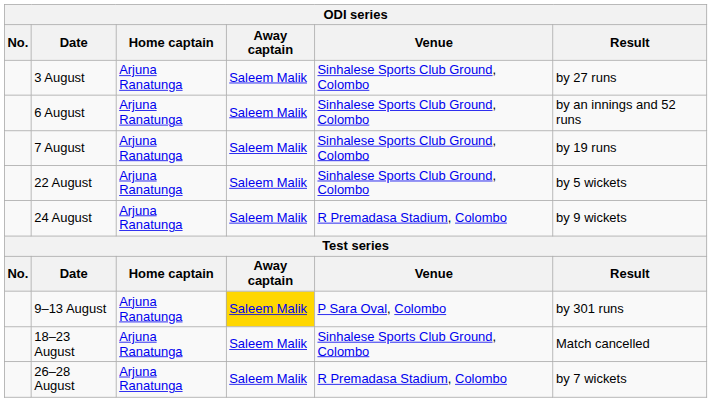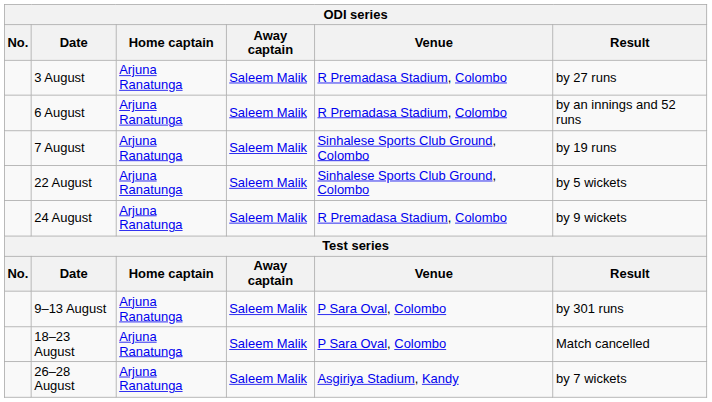 <table class="wikitable">
 <tr>
 <th colspan="9">ODI series</th>
 </tr>
 <tr>
 <th>No.</th>
 <th>Date</th>
 <th>Home captain</th>
 <th>Away captain</th>
 <th>Venue</th>
 <th>Result</th>
 </tr>
 <tr>
 <td></td>
 <td>3 August</td>
 <td><a href='#'>Arjuna Ranatunga</a></td>
 <td><a href='#'>Saleem Malik</a></td>
-<td><a href='#'>Sinhalese Sports Club Ground</a>, <a href='#'>Colombo</a></td>
+<td><a href='#'>R Premadasa Stadium</a>, <a href='#'>Colombo</a></td>
 <td> by 27 runs</td>
 </tr>
 <tr>
 <td></td>
 <td>6 August</td>
 <td><a href='#'>Arjuna Ranatunga</a></td>
 <td><a href='#'>Saleem Malik</a></td>
-<td><a href='#'>Sinhalese Sports Club Ground</a>, <a href='#'>Colombo</a></td>
+<td><a href='#'>R Premadasa Stadium</a>, <a href='#'>Colombo</a></td>
 <td> by an innings and 52 runs</td>
 </tr>
 <tr>
 <td></td>
 <td>7 August</td>
 <td><a href='#'>Arjuna Ranatunga</a></td>
 <td><a href='#'>Saleem Malik</a></td>
 <td><a href='#'>Sinhalese Sports Club Ground</a>, <a href='#'>Colombo</a></td>
 <td> by 19 runs</td>
 </tr>
 <tr>
 <td></td>
 <td>22 August</td>
 <td><a href='#'>Arjuna Ranatunga</a></td>
 <td><a href='#'>Saleem Malik</a></td>
 <td><a href='#'>Sinhalese Sports Club Ground</a>, <a href='#'>Colombo</a></td>
 <td> by 5 wickets</td>
 </tr>
 <tr>
 <td></td>
 <td>24 August</td>
 <td><a href='#'>Arjuna Ranatunga</a></td>
 <td><a href='#'>Saleem Malik</a></td>
 <td><a href='#'>R Premadasa Stadium</a>, <a href='#'>Colombo</a></td>
 <td> by 9 wickets</td>
 </tr>
 <tr>
 <th colspan="9">Test series</th>
 </tr>
 <tr>
 <th>No.</th>
 <th>Date</th>
 <th>Home captain</th>
 <th>Away captain</th>
 <th>Venue</th>
 <th>Result</th>
 </tr>
 <tr>
 <td></td>
 <td>9–13 August</td>
 <td><a href='#'>Arjuna Ranatunga</a></td>
-<td style="background: gold;"><a href='#'>Saleem Malik</a></td>
+<td><a href='#'>Saleem Malik</a></td>
 <td><a href='#'>P Sara Oval</a>, <a href='#'>Colombo</a></td>
 <td> by 301 runs</td>
 </tr>
 <tr>
 <td></td>
 <td>18–23 August</td>
 <td><a href='#'>Arjuna Ranatunga</a></td>
 <td><a href='#'>Saleem Malik</a></td>
-<td><a href='#'>Sinhalese Sports Club Ground</a>, <a href='#'>Colombo</a></td>
+<td><a href='#'>P Sara Oval</a>, <a href='#'>Colombo</a></td>
 <td>Match cancelled</td>
 </tr>
 <tr>
 <td></td>
 <td>26–28 August</td>
 <td><a href='#'>Arjuna Ranatunga</a></td>
 <td><a href='#'>Saleem Malik</a></td>
-<td><a href='#'>R Premadasa Stadium</a>, <a href='#'>Colombo</a></td>
+<td><a href='#'>Asgiriya Stadium</a>, <a href='#'>Kandy</a></td>
 <td> by 7 wickets</td>
 </tr>
 </table>
